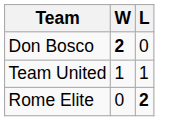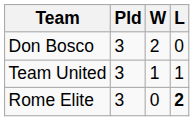 <table class="wikitable">
 <tr>
 <th>Team</th>
+<th><abbr>Pld</abbr></th>
 <th><abbr>W</abbr></th>
 <th><abbr>L</abbr></th>
 </tr>
 <tr>
 <td>Don Bosco</td>
-<td><strong>2</strong></td>
+<td>3</td>
+<td>2</td>
 <td>0</td>
 </tr>
 <tr>
 <td>Team United</td>
+<td>3</td>
 <td>1</td>
 <td>1</td>
 </tr>
 <tr>
 <td>Rome Elite</td>
+<td>3</td>
 <td>0</td>
 <td><strong>2</strong></td>
 </tr>
 </table>
